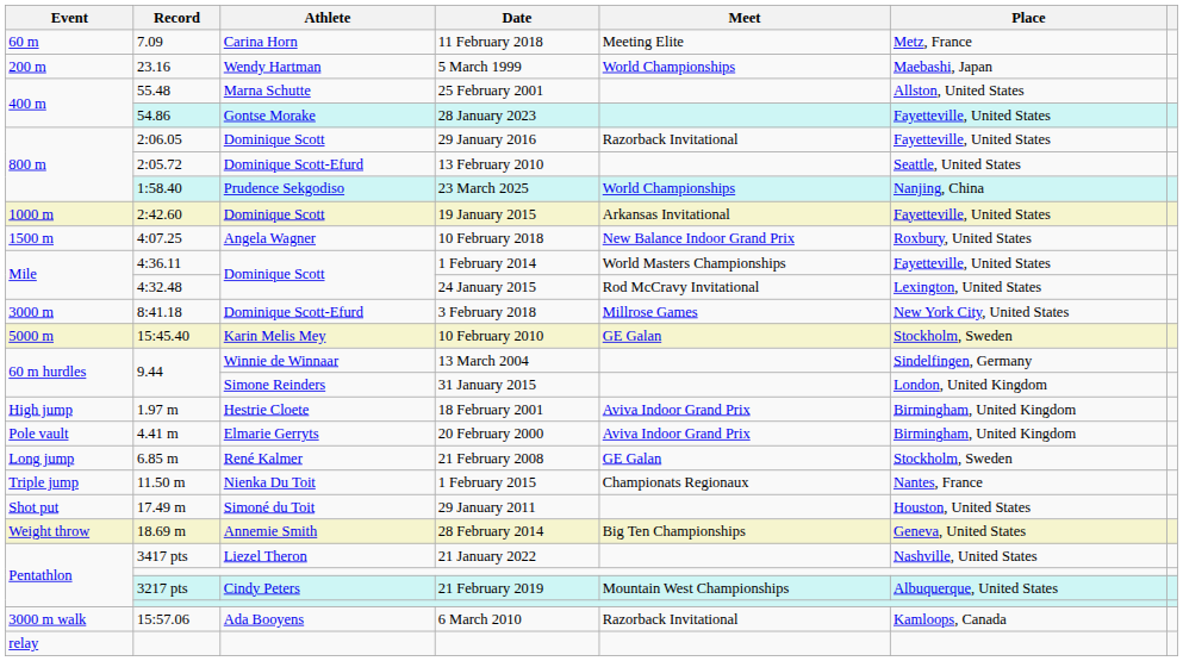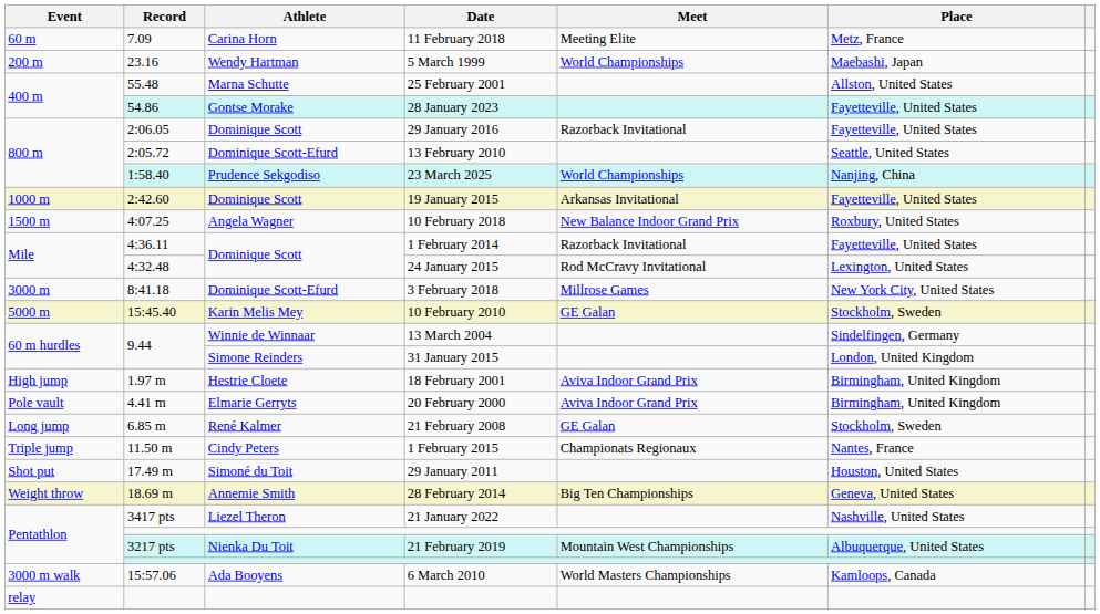 <table class="wikitable" style="font-size:95%; width: 95%;">
 <tr>
 <th>Event</th>
 <th>Record</th>
 <th>Athlete</th>
 <th>Date</th>
 <th>Meet</th>
 <th>Place</th>
 <th></th>
 </tr>
 <tr>
 <td><a href='#'>60 m</a></td>
 <td>7.09</td>
 <td><a href='#'>Carina Horn</a></td>
 <td>11 February 2018</td>
 <td>Meeting Elite</td>
 <td><a href='#'>Metz</a>, France</td>
 <td></td>
 </tr>
 <tr>
 <td><a href='#'>200 m</a></td>
 <td>23.16</td>
 <td><a href='#'>Wendy Hartman</a></td>
 <td>5 March 1999</td>
 <td><a href='#'>World Championships</a></td>
 <td><a href='#'>Maebashi</a>, Japan</td>
 <td></td>
 </tr>
 <tr>
 <td rowspan=2><a href='#'>400 m</a></td>
 <td>55.48</td>
 <td><a href='#'>Marna Schutte</a></td>
 <td>25 February 2001</td>
 <td></td>
 <td><a href='#'>Allston</a>, United States</td>
 <td></td>
 </tr>
 <tr style="background:#cef6f5;">
 <td>54.86</td>
 <td><a href='#'>Gontse Morake</a></td>
 <td>28 January 2023</td>
 <td></td>
 <td><a href='#'>Fayetteville</a>, United States</td>
 <td></td>
 </tr>
 <tr>
 <td rowspan=3><a href='#'>800 m</a></td>
 <td>2:06.05</td>
 <td><a href='#'>Dominique Scott</a></td>
 <td>29 January 2016</td>
 <td>Razorback Invitational</td>
 <td><a href='#'>Fayetteville</a>, United States</td>
 <td></td>
 </tr>
 <tr>
 <td>2:05.72 </td>
 <td><a href='#'>Dominique Scott-Efurd</a></td>
 <td>13 February 2010</td>
 <td></td>
 <td><a href='#'>Seattle</a>, United States</td>
 <td></td>
 </tr>
 <tr bgcolor=#CEF6F5>
 <td>1:58.40</td>
 <td><a href='#'>Prudence Sekgodiso</a></td>
 <td>23 March 2025</td>
 <td><a href='#'>World Championships</a></td>
 <td><a href='#'>Nanjing</a>, China</td>
 <td></td>
 </tr>
 <tr style="background:#f6F5CE;">
 <td><a href='#'>1000 m</a></td>
 <td>2:42.60</td>
 <td><a href='#'>Dominique Scott</a></td>
 <td>19 January 2015</td>
 <td>Arkansas Invitational</td>
 <td><a href='#'>Fayetteville</a>, United States</td>
 <td></td>
 </tr>
 <tr>
 <td><a href='#'>1500 m</a></td>
 <td>4:07.25</td>
 <td><a href='#'>Angela Wagner</a></td>
 <td>10 February 2018</td>
 <td><a href='#'>New Balance Indoor Grand Prix</a></td>
 <td><a href='#'>Roxbury</a>, United States</td>
 <td></td>
 </tr>
 <tr>
 <td rowspan=2><a href='#'>Mile</a></td>
 <td>4:36.11</td>
 <td rowspan=2><a href='#'>Dominique Scott</a></td>
 <td>1 February 2014</td>
-<td>World Masters Championships</td>
+<td>Razorback Invitational</td>
 <td><a href='#'>Fayetteville</a>, United States</td>
 <td></td>
 </tr>
 <tr>
 <td>4:32.48 </td>
 <td>24 January 2015</td>
 <td>Rod McCravy Invitational</td>
 <td><a href='#'>Lexington</a>, United States</td>
 <td></td>
 </tr>
 <tr>
 <td><a href='#'>3000 m</a></td>
 <td>8:41.18</td>
 <td><a href='#'>Dominique Scott-Efurd</a></td>
 <td>3 February 2018</td>
 <td><a href='#'>Millrose Games</a></td>
 <td><a href='#'>New York City</a>, United States</td>
 <td></td>
 </tr>
 <tr style="background:#f6F5CE;">
 <td><a href='#'>5000 m</a></td>
 <td>15:45.40</td>
 <td><a href='#'>Karin Melis Mey</a></td>
 <td>10 February 2010</td>
 <td><a href='#'>GE Galan</a></td>
 <td><a href='#'>Stockholm</a>, Sweden</td>
 <td></td>
 </tr>
 <tr>
 <td rowspan=2><a href='#'>60 m hurdles</a></td>
 <td rowspan=2>9.44</td>
 <td><a href='#'>Winnie de Winnaar</a></td>
 <td>13 March 2004</td>
 <td></td>
 <td><a href='#'>Sindelfingen</a>, Germany</td>
 <td></td>
 </tr>
 <tr>
 <td><a href='#'>Simone Reinders</a></td>
 <td>31 January 2015</td>
 <td></td>
 <td><a href='#'>London</a>, United Kingdom</td>
 <td></td>
 </tr>
 <tr>
 <td><a href='#'>High jump</a></td>
 <td>1.97 m</td>
 <td><a href='#'>Hestrie Cloete</a></td>
 <td>18 February 2001</td>
 <td><a href='#'>Aviva Indoor Grand Prix</a></td>
 <td><a href='#'>Birmingham</a>, United Kingdom</td>
 <td></td>
 </tr>
 <tr>
 <td><a href='#'>Pole vault</a></td>
 <td>4.41 m</td>
 <td><a href='#'>Elmarie Gerryts</a></td>
 <td>20 February 2000</td>
 <td><a href='#'>Aviva Indoor Grand Prix</a></td>
 <td><a href='#'>Birmingham</a>, United Kingdom</td>
 <td></td>
 </tr>
 <tr>
 <td><a href='#'>Long jump</a></td>
 <td>6.85 m</td>
 <td><a href='#'>René Kalmer</a></td>
 <td>21 February 2008</td>
 <td><a href='#'>GE Galan</a></td>
 <td><a href='#'>Stockholm</a>, Sweden</td>
 <td></td>
 </tr>
 <tr>
 <td><a href='#'>Triple jump</a></td>
 <td>11.50 m</td>
-<td><a href='#'>Nienka Du Toit</a></td>
+<td><a href='#'>Cindy Peters</a></td>
 <td>1 February 2015</td>
 <td>Championats Regionaux</td>
 <td><a href='#'>Nantes</a>, France</td>
 <td></td>
 </tr>
 <tr>
 <td><a href='#'>Shot put</a></td>
 <td>17.49 m</td>
 <td><a href='#'>Simoné du Toit</a></td>
 <td>29 January 2011</td>
 <td></td>
 <td><a href='#'>Houston</a>, United States</td>
 <td></td>
 </tr>
 <tr style="background:#f6F5CE;">
 <td><a href='#'>Weight throw</a></td>
 <td>18.69 m</td>
 <td><a href='#'>Annemie Smith</a></td>
 <td>28 February 2014</td>
 <td>Big Ten Championships</td>
 <td><a href='#'>Geneva</a>, United States</td>
 <td></td>
 </tr>
 <tr>
 <td rowspan=4><a href='#'>Pentathlon</a></td>
 <td>3417 pts </td>
 <td><a href='#'>Liezel Theron</a></td>
 <td>21 January 2022</td>
 <td></td>
 <td><a href='#'>Nashville</a>, United States</td>
 <td></td>
 </tr>
 <tr>
 <td colspan=5></td>
 <td></td>
 </tr>
 <tr bgcolor=#CEF6F5>
 <td>3217 pts</td>
-<td><a href='#'>Cindy Peters</a></td>
+<td><a href='#'>Nienka Du Toit</a></td>
 <td>21 February 2019</td>
 <td>Mountain West Championships</td>
 <td><a href='#'>Albuquerque</a>, United States</td>
 <td></td>
 </tr>
 <tr bgcolor=#CEF6F5>
 <td colspan=5></td>
 <td></td>
 </tr>
 <tr>
 <td><a href='#'>3000 m walk</a></td>
 <td>15:57.06</td>
 <td><a href='#'>Ada Booyens</a></td>
 <td>6 March 2010</td>
-<td>Razorback Invitational</td>
+<td>World Masters Championships</td>
 <td><a href='#'>Kamloops</a>, Canada</td>
 <td></td>
 </tr>
 <tr>
 <td><a href='#'> relay</a></td>
 <td></td>
 <td></td>
 <td></td>
 <td></td>
 <td></td>
 <td></td>
 </tr>
 </table>
